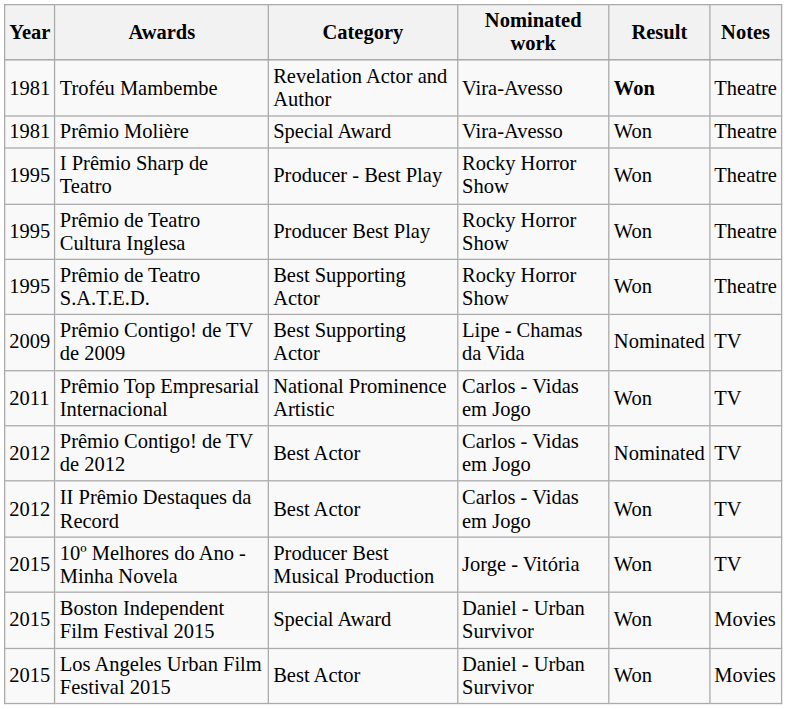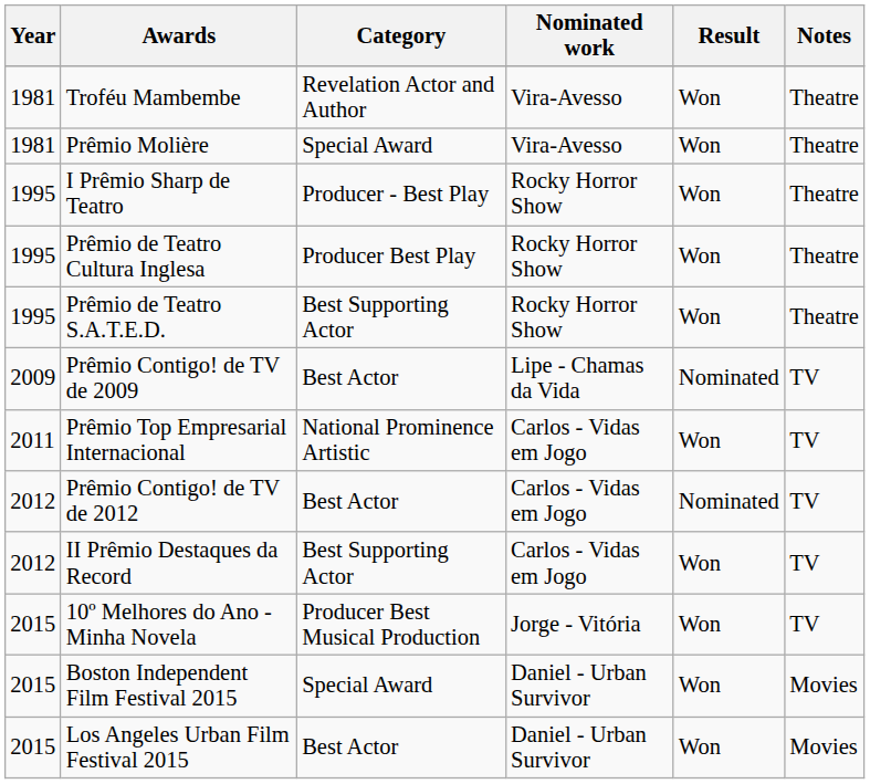 <table class="wikitable sortable">
 <tr>
 <th>Year</th>
 <th>Awards</th>
 <th>Category</th>
 <th>Nominated work</th>
 <th>Result</th>
 <th class="unsortable">Notes</th>
 </tr>
 <tr>
 </tr>
 <tr>
 <td>1981</td>
 <td>Troféu Mambembe</td>
 <td>Revelation Actor and Author</td>
 <td>Vira-Avesso</td>
-<td><strong>Won</strong></td>
+<td>Won</td>
 <td>Theatre</td>
 </tr>
 <tr>
 <td>1981</td>
 <td>Prêmio Molière</td>
 <td>Special Award</td>
 <td>Vira-Avesso</td>
 <td>Won</td>
 <td>Theatre</td>
 </tr>
 <tr>
 <td>1995</td>
 <td>I Prêmio Sharp de Teatro</td>
 <td>Producer - Best Play</td>
 <td>Rocky Horror Show</td>
 <td>Won</td>
 <td>Theatre</td>
 </tr>
 <tr>
 <td>1995</td>
 <td>Prêmio de Teatro Cultura Inglesa</td>
 <td>Producer Best Play</td>
 <td>Rocky Horror Show</td>
 <td>Won</td>
 <td>Theatre</td>
 </tr>
 <tr>
 <td>1995</td>
 <td>Prêmio de Teatro S.A.T.E.D.</td>
 <td>Best Supporting Actor</td>
 <td>Rocky Horror Show</td>
 <td>Won</td>
 <td>Theatre</td>
 </tr>
 <tr>
 <td>2009</td>
 <td>Prêmio Contigo! de TV de 2009</td>
-<td>Best Supporting Actor</td>
+<td>Best Actor</td>
 <td>Lipe - Chamas da Vida</td>
 <td>Nominated</td>
 <td>TV</td>
 </tr>
 <tr>
 <td>2011</td>
 <td>Prêmio Top Empresarial Internacional</td>
 <td>National Prominence Artistic</td>
 <td>Carlos - Vidas em Jogo</td>
 <td>Won</td>
 <td>TV</td>
 </tr>
 <tr>
 <td>2012</td>
 <td>Prêmio Contigo! de TV de 2012</td>
 <td>Best Actor</td>
 <td>Carlos - Vidas em Jogo</td>
 <td>Nominated</td>
 <td>TV</td>
 </tr>
 <tr>
 <td>2012</td>
 <td>II Prêmio Destaques da Record</td>
-<td>Best Actor</td>
+<td>Best Supporting Actor</td>
 <td>Carlos - Vidas em Jogo</td>
 <td>Won</td>
 <td>TV</td>
 </tr>
 <tr>
 <td>2015</td>
 <td>10º Melhores do Ano - Minha Novela</td>
 <td>Producer Best Musical Production</td>
 <td>Jorge - Vitória</td>
 <td>Won</td>
 <td>TV</td>
 </tr>
 <tr>
 <td>2015</td>
 <td>Boston Independent Film Festival 2015</td>
 <td>Special Award</td>
 <td>Daniel - Urban Survivor</td>
 <td>Won</td>
 <td>Movies</td>
 </tr>
 <tr>
 <td>2015</td>
 <td>Los Angeles Urban Film Festival 2015</td>
 <td>Best Actor</td>
 <td>Daniel - Urban Survivor</td>
 <td>Won</td>
 <td>Movies</td>
 </tr>
 </table>
